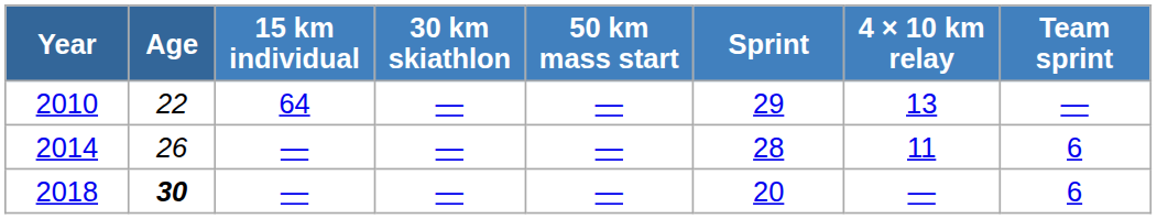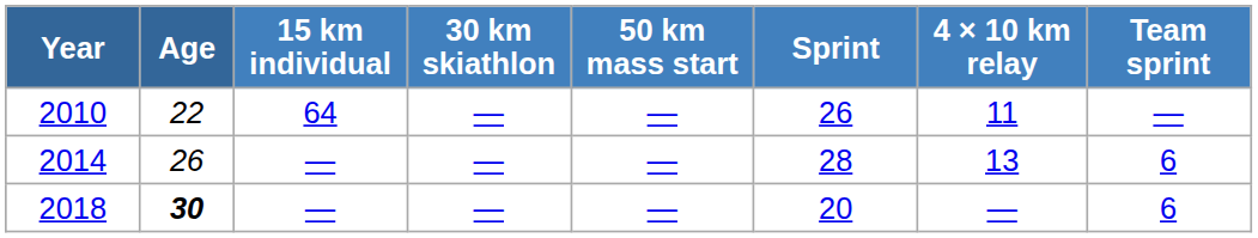 <table class="wikitable" style="font-size:95%; text-align:center; border:grey solid 1px; border-collapse:collapse; background:#ffffff;">
 <tr>
 <th style="background-color:#369; color:white; width:60px;"> Year </th>
 <th style="background-color:#369; color:white; width:40px;"> Age </th>
 <th style="background-color:#4180be; color:white; width:75px;"> 15 km <br> individual </th>
 <th style="background-color:#4180be; color:white; width:75px;"> 30 km <br> skiathlon </th>
 <th style="background-color:#4180be; color:white; width:75px;"> 50 km <br> mass start </th>
 <th style="background-color:#4180be; color:white; width:75px;"> Sprint </th>
 <th style="background-color:#4180be; color:white; width:75px;"> 4 × 10 km <br> relay </th>
 <th style="background-color:#4180be; color:white; width:75px;"> Team <br> sprint </th>
 </tr>
 <tr>
 <td><a href='#'>2010</a></td>
 <td><em>22</em></td>
 <td><a href='#'>64</a></td>
 <td><a href='#'>—</a></td>
 <td><a href='#'>—</a></td>
-<td><a href='#'>29</a></td>
-<td><a href='#'>13</a></td>
+<td><a href='#'>26</a></td>
+<td><a href='#'>11</a></td>
 <td><a href='#'>—</a></td>
 </tr>
 <tr>
 <td><a href='#'>2014</a></td>
 <td><em>26</em></td>
 <td><a href='#'>—</a></td>
 <td><a href='#'>—</a></td>
 <td><a href='#'>—</a></td>
 <td><a href='#'>28</a></td>
-<td><a href='#'>11</a></td>
+<td><a href='#'>13</a></td>
 <td><a href='#'>6</a></td>
 </tr>
 <tr>
 <td><a href='#'>2018</a></td>
 <td><strong><em>30</em></strong></td>
 <td><a href='#'>—</a></td>
 <td><a href='#'>—</a></td>
 <td><a href='#'>—</a></td>
 <td><a href='#'>20</a></td>
 <td><a href='#'>—</a></td>
 <td><a href='#'>6</a></td>
 </tr>
 </table>
